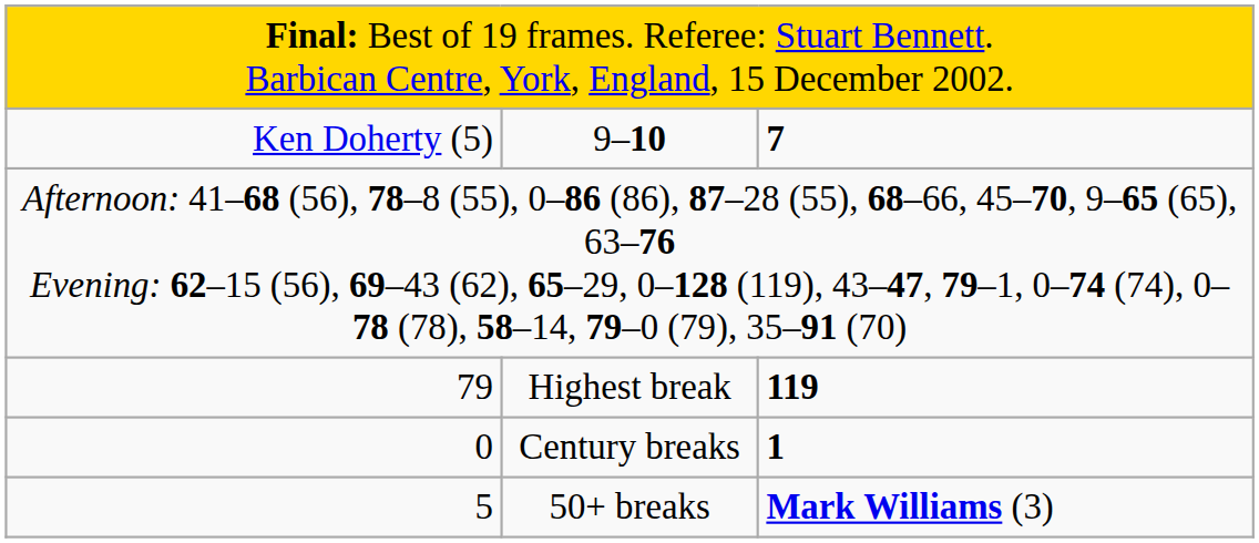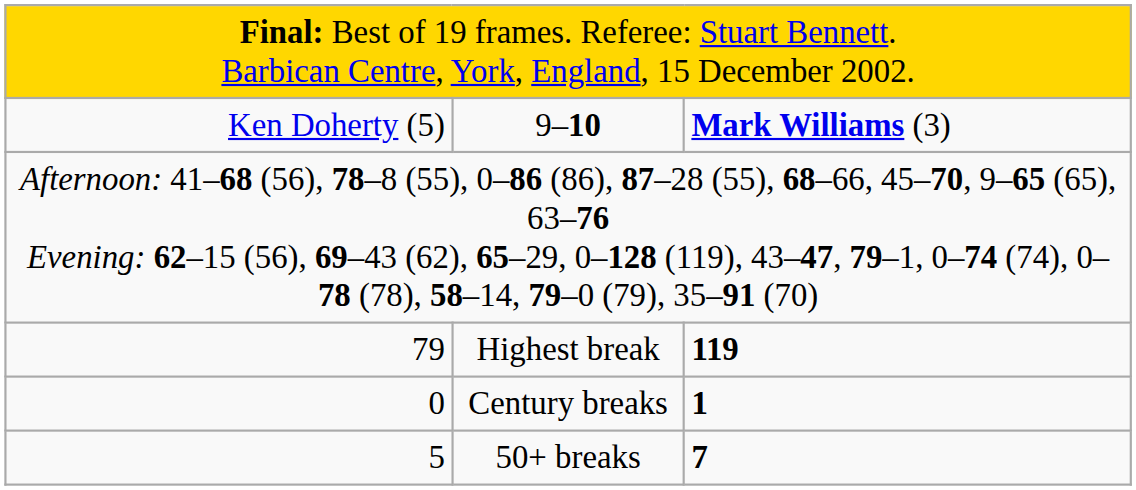 <table class="wikitable" style="font-size: 95%; margin: 1em auto 1em auto;">
 <tr>
 <td colspan="3" align="center" bgcolor="#ffd700"><strong>Final:</strong> Best of 19 frames. Referee: <a href='#'>Stuart Bennett</a>.<br><a href='#'>Barbican Centre</a>, <a href='#'>York</a>, <a href='#'>England</a>, 15 December 2002.</td>
 </tr>
 <tr>
 <td width="200" align="right"><a href='#'>Ken Doherty</a> (5)<br></td>
 <td width="100" align="center">9–<strong>10</strong></td>
-<td><strong>7</strong></td>
+<td width="200"><strong><a href='#'>Mark Williams</a></strong> (3)<br></td>
 </tr>
 <tr>
 <td colspan="3" align="center" style="font-size: 100%"><em>Afternoon:</em> 41–<strong>68</strong> (56), <strong>78</strong>–8 (55), 0–<strong>86</strong> (86), <strong>87</strong>–28 (55), <strong>68</strong>–66, 45–<strong>70</strong>, 9–<strong>65</strong> (65), 63–<strong>76</strong><br><em>Evening:</em> <strong>62</strong>–15 (56), <strong>69</strong>–43 (62), <strong>65</strong>–29, 0–<strong>128</strong> (119), 43–<strong>47</strong>, <strong>79</strong>–1, 0–<strong>74</strong> (74), 0–<strong>78</strong> (78), <strong>58</strong>–14, <strong>79</strong>–0 (79), 35–<strong>91</strong> (70)</td>
 </tr>
 <tr>
 <td align="right">79</td>
 <td align="center">Highest break</td>
 <td><strong>119</strong></td>
 </tr>
 <tr>
 <td align="right">0</td>
 <td align="center">Century breaks</td>
 <td><strong>1</strong></td>
 </tr>
 <tr>
 <td align="right">5</td>
 <td align="center">50+ breaks</td>
-<td width="200"><strong><a href='#'>Mark Williams</a></strong> (3)<br></td>
+<td><strong>7</strong></td>
 </tr>
 </table>
